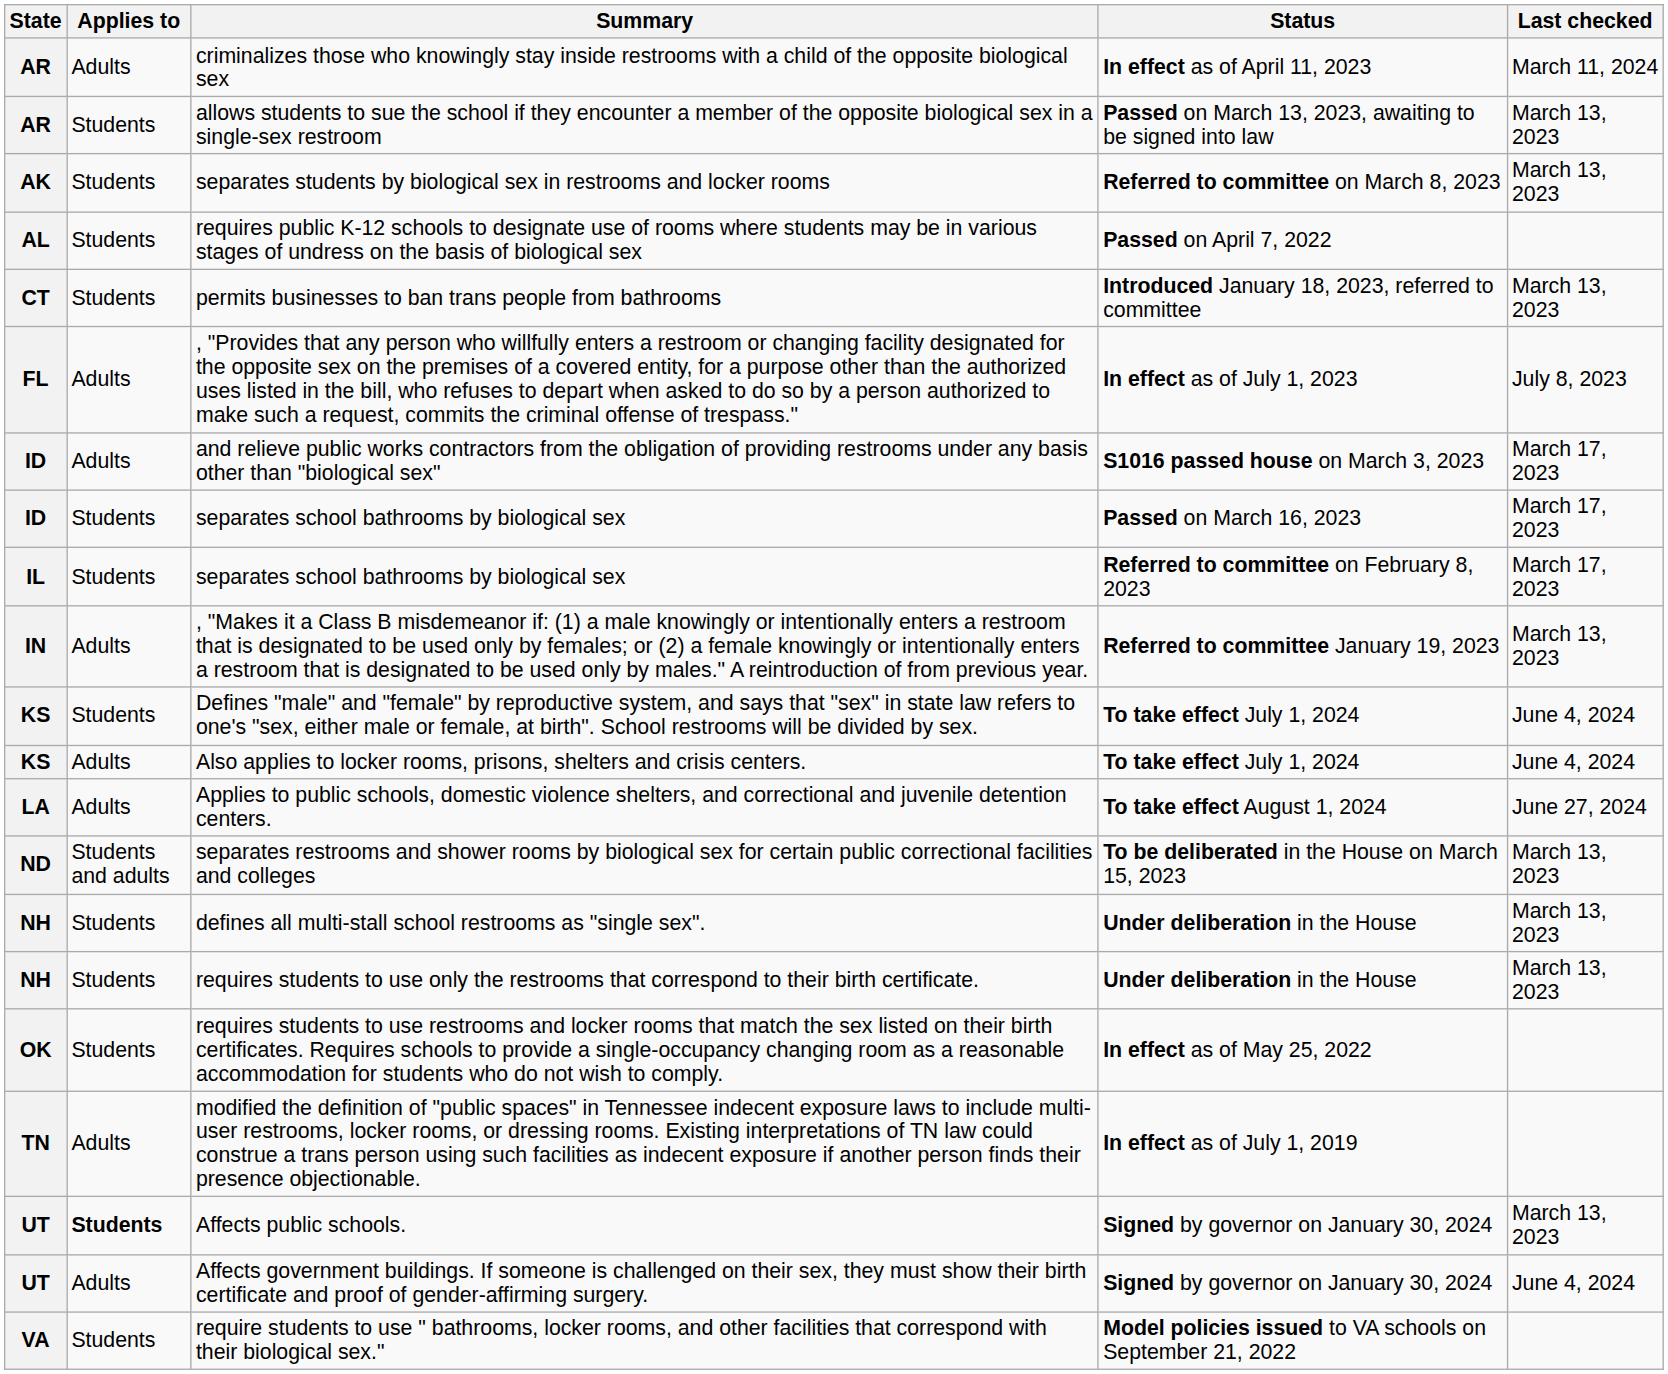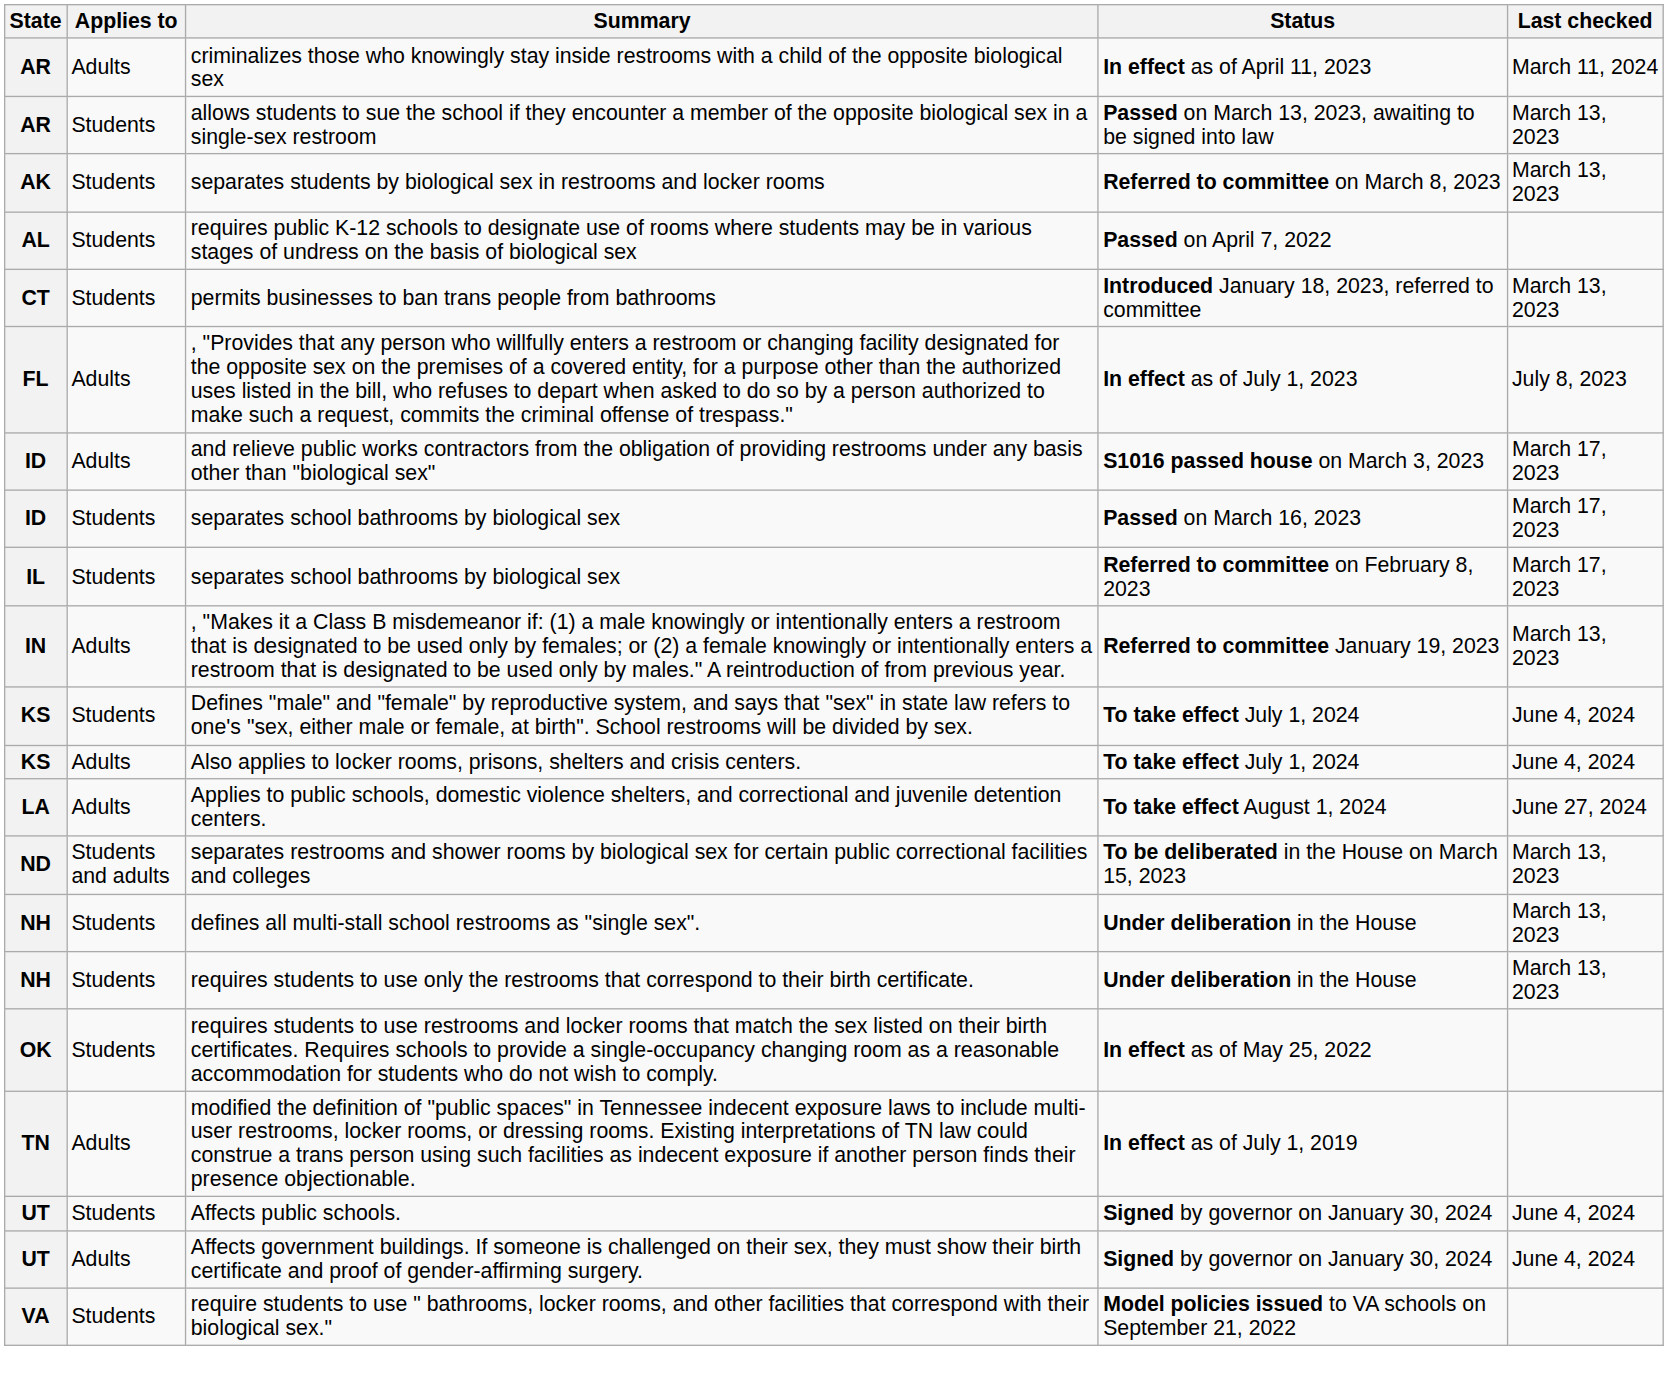 <table class="wikitable sortable">
 <tr>
 <th>State</th>
 <th>Applies to</th>
 <th>Summary</th>
 <th width=300>Status</th>
 <th width=110>Last checked</th>
 </tr>
 <tr>
 <th>AR</th>
 <td>Adults</td>
 <td> criminalizes those who knowingly stay inside restrooms with a child of the opposite biological sex </td>
 <td><strong>In effect</strong> as of April 11, 2023 </td>
 <td>March 11, 2024</td>
 </tr>
 <tr>
 <th>AR</th>
 <td>Students</td>
 <td> allows students to sue the school if they encounter a member of the opposite biological sex in a single-sex restroom</td>
 <td><strong>Passed</strong> on March 13, 2023, awaiting to be signed into law </td>
 <td>March 13, 2023</td>
 </tr>
 <tr>
 <th>AK</th>
 <td>Students</td>
 <td> separates students by biological sex in restrooms and locker rooms</td>
 <td><strong>Referred to committee</strong> on March 8, 2023 </td>
 <td>March 13, 2023</td>
 </tr>
 <tr>
 <th>AL</th>
 <td>Students</td>
 <td> requires public K-12 schools to designate use of rooms where students may be in various stages of undress on the basis of biological sex</td>
 <td><strong>Passed</strong> on April 7, 2022</td>
 <td></td>
 </tr>
 <tr>
 <th>CT</th>
 <td>Students</td>
 <td> permits businesses to ban trans people from bathrooms</td>
 <td><strong>Introduced</strong> January 18, 2023, referred to committee </td>
 <td>March 13, 2023</td>
 </tr>
 <tr>
 <th>FL</th>
 <td>Adults</td>
 <td>, "Provides that any person who willfully enters a restroom or changing facility designated for the opposite sex on the premises of a covered entity, for a purpose other than the authorized uses listed in the bill, who refuses to depart when asked to do so by a person authorized to make such a request, commits the criminal offense of trespass."</td>
 <td><strong>In effect</strong> as of July 1, 2023 </td>
 <td>July 8, 2023</td>
 </tr>
 <tr>
 <th>ID</th>
 <td>Adults</td>
 <td> and  relieve public works contractors from the obligation of providing restrooms under any basis other than "biological sex"</td>
 <td><strong>S1016 passed house</strong> on March 3, 2023 </td>
 <td>March 17, 2023</td>
 </tr>
 <tr>
 <th>ID</th>
 <td>Students</td>
 <td> separates school bathrooms by biological sex</td>
 <td><strong>Passed</strong> on March 16, 2023 </td>
 <td>March 17, 2023</td>
 </tr>
 <tr>
 <th>IL</th>
 <td>Students</td>
 <td> separates school bathrooms by biological sex</td>
 <td><strong>Referred to committee</strong> on February 8, 2023 </td>
 <td>March 17, 2023</td>
 </tr>
 <tr>
 <th>IN</th>
 <td>Adults</td>
 <td>, "Makes it a Class B misdemeanor if: (1) a male knowingly or intentionally enters a restroom that is designated to be used only by females; or (2) a female knowingly or intentionally enters a restroom that is designated to be used only by males." A reintroduction of  from previous year.</td>
 <td><strong>Referred to committee</strong> January 19, 2023 </td>
 <td>March 13, 2023</td>
 </tr>
 <tr>
 <th>KS</th>
 <td>Students</td>
 <td> Defines "male" and "female" by reproductive system, and says that "sex" in state law refers to one's "sex, either male or female, at birth". School restrooms will be divided by sex.</td>
 <td><strong>To take effect</strong> July 1, 2024</td>
 <td>June 4, 2024</td>
 </tr>
 <tr>
 <th>KS</th>
 <td>Adults</td>
 <td> Also applies to locker rooms, prisons, shelters and crisis centers.</td>
 <td><strong>To take effect</strong> July 1, 2024</td>
 <td>June 4, 2024</td>
 </tr>
 <tr>
 <th>LA</th>
 <td>Adults</td>
 <td> Applies to public schools, domestic violence shelters, and correctional and juvenile detention centers.</td>
 <td><strong>To take effect</strong> August 1, 2024</td>
 <td>June 27, 2024</td>
 </tr>
 <tr>
 <th>ND</th>
 <td>Students and adults</td>
 <td>  separates restrooms and shower rooms by biological sex for certain public correctional facilities and colleges</td>
 <td><strong>To be deliberated</strong> in the House on March 15, 2023</td>
 <td>March 13, 2023</td>
 </tr>
 <tr>
 <th>NH</th>
 <td>Students</td>
 <td> defines all multi-stall school restrooms as "single sex".</td>
 <td><strong>Under deliberation</strong> in the House </td>
 <td>March 13, 2023</td>
 </tr>
 <tr>
 <th>NH</th>
 <td>Students</td>
 <td> requires students to use only the restrooms that correspond to their birth certificate.</td>
 <td><strong>Under deliberation</strong> in the House </td>
 <td>March 13, 2023</td>
 </tr>
 <tr>
 <th>OK</th>
 <td>Students</td>
 <td> requires students to use restrooms and locker rooms that match the sex listed on their birth certificates. Requires schools to provide a single-occupancy changing room as a reasonable accommodation for students who do not wish to comply.</td>
 <td><strong>In effect</strong> as of May 25, 2022 </td>
 <td></td>
 </tr>
 <tr>
 <th>TN</th>
 <td>Adults</td>
 <td> modified the definition of "public spaces" in Tennessee indecent exposure laws to include multi-user restrooms, locker rooms, or dressing rooms. Existing interpretations of TN law could construe a trans person using such facilities as indecent exposure if another person finds their presence objectionable.</td>
 <td><strong>In effect</strong> as of July 1, 2019 </td>
 <td></td>
 </tr>
 <tr>
 <th>UT</th>
-<td><strong>Students</strong></td>
+<td>Students</td>
 <td>Affects public schools.</td>
 <td><strong>Signed</strong> by governor on January 30, 2024</td>
-<td>March 13, 2023</td>
+<td>June 4, 2024</td>
 </tr>
 <tr>
 <th>UT</th>
 <td>Adults</td>
 <td>Affects government buildings. If someone is challenged on their sex, they must show their birth certificate and proof of gender-affirming surgery.</td>
 <td><strong>Signed</strong> by governor on January 30, 2024</td>
 <td>June 4, 2024</td>
 </tr>
 <tr>
 <th>VA</th>
 <td>Students</td>
 <td> require students to use " bathrooms, locker rooms, and other facilities that correspond with their biological sex."</td>
 <td><strong>Model policies issued</strong> to VA schools on September 21, 2022 </td>
 <td></td>
 </tr>
 </table>
